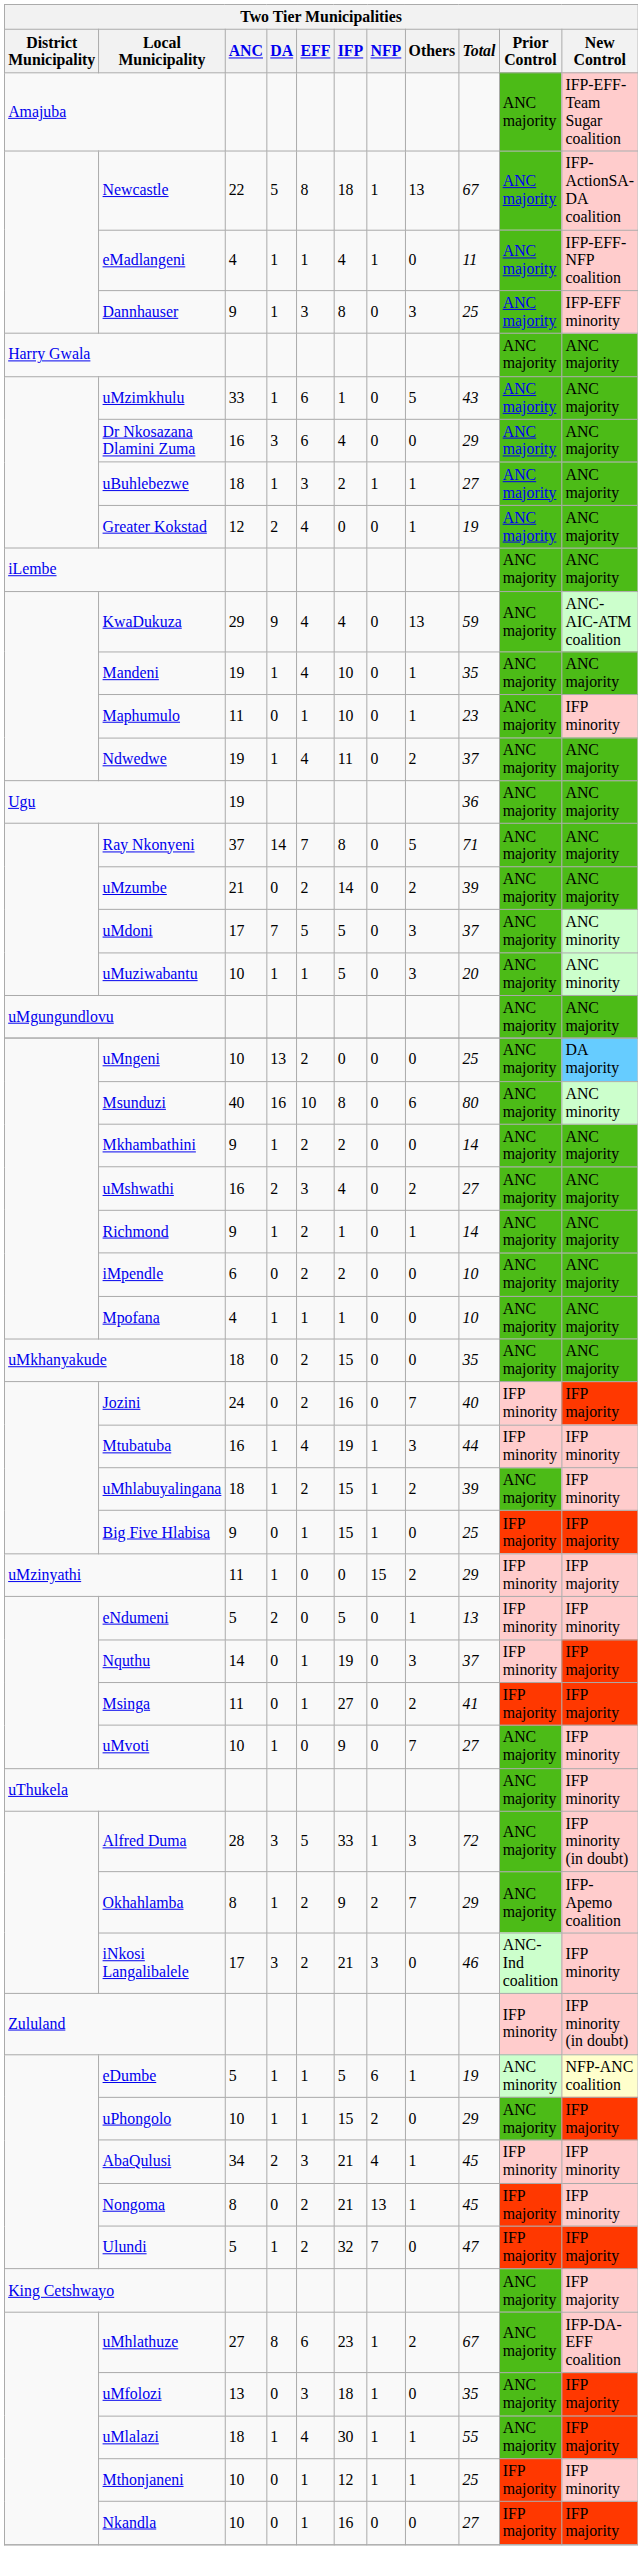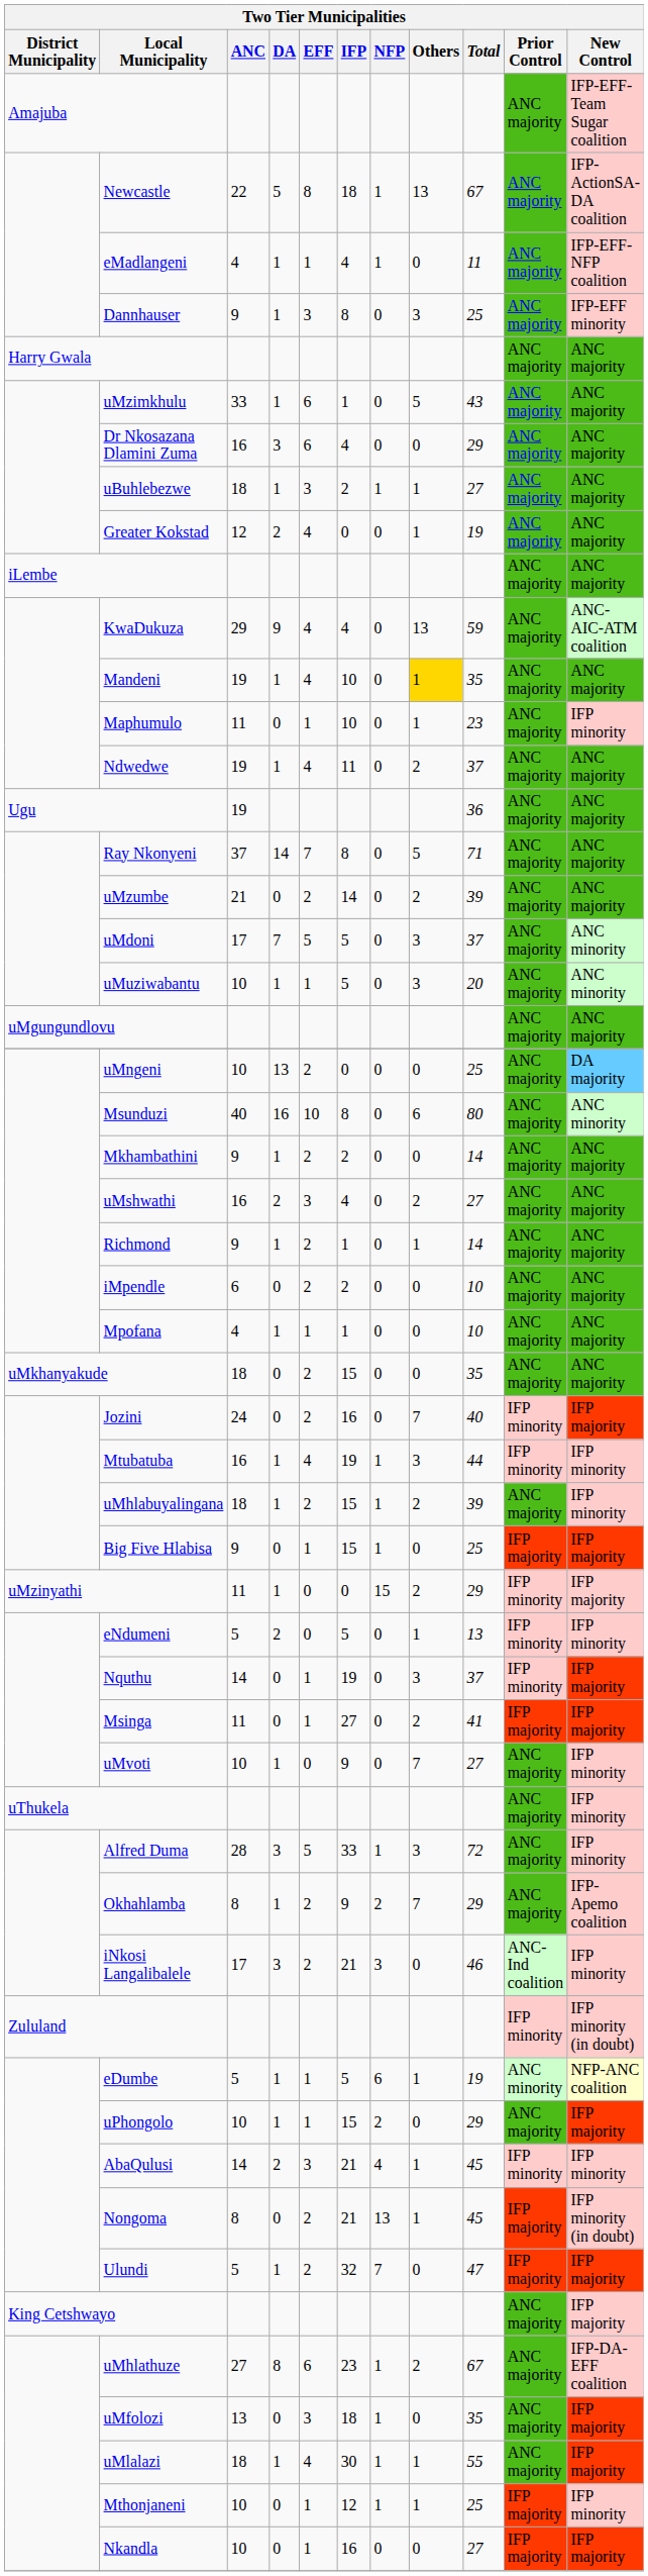 <table class="wikitable">
 <tr>
 <th colspan="11">Two Tier Municipalities</th>
 </tr>
 <tr>
 <th>District Municipality</th>
 <th>Local Municipality</th>
 <th><a href='#'>ANC</a></th>
 <th><a href='#'>DA</a></th>
 <th><a href='#'>EFF</a></th>
 <th><a href='#'>IFP</a></th>
 <th><a href='#'>NFP</a></th>
 <th>Others</th>
 <th><em>Total</em></th>
 <th>Prior Control</th>
 <th>New Control</th>
 </tr>
 <tr>
 <td colspan="2"><a href='#'>Amajuba</a></td>
 <td></td>
 <td></td>
 <td></td>
 <td></td>
 <td></td>
 <td></td>
 <td></td>
 <td style="background:#4CBB17;">ANC majority</td>
 <td style="background:#fcc;">IFP-EFF-Team Sugar coalition</td>
 </tr>
 <tr>
 <td rowspan="3"></td>
 <td><a href='#'>Newcastle</a></td>
 <td>22</td>
 <td>5</td>
 <td>8</td>
 <td>18</td>
 <td>1</td>
 <td>13</td>
 <td><em>67</em></td>
 <td style="background:#4CBB17;"><a href='#'>ANC majority</a></td>
 <td style="background:#fcc;">IFP-ActionSA-DA coalition</td>
 </tr>
 <tr>
 <td><a href='#'>eMadlangeni</a></td>
 <td>4</td>
 <td>1</td>
 <td>1</td>
 <td>4</td>
 <td>1</td>
 <td>0</td>
 <td><em>11</em></td>
 <td style="background:#4CBB17;"><a href='#'>ANC majority</a></td>
 <td style="background:#fcc;">IFP-EFF-NFP coalition</td>
 </tr>
 <tr>
 <td><a href='#'>Dannhauser</a></td>
 <td>9</td>
 <td>1</td>
 <td>3</td>
 <td>8</td>
 <td>0</td>
 <td>3</td>
 <td><em>25</em></td>
 <td style="background:#4CBB17;"><a href='#'>ANC majority</a></td>
 <td style="background:#fcc;">IFP-EFF minority</td>
 </tr>
 <tr>
 <td colspan="2"><a href='#'>Harry Gwala</a></td>
 <td></td>
 <td></td>
 <td></td>
 <td></td>
 <td></td>
 <td></td>
 <td></td>
 <td style="background:#4CBB17;">ANC majority</td>
 <td style="background:#4CBB17;">ANC majority</td>
 </tr>
 <tr>
 <td rowspan="4"></td>
 <td><a href='#'>uMzimkhulu</a></td>
 <td>33</td>
 <td>1</td>
 <td>6</td>
 <td>1</td>
 <td>0</td>
 <td>5</td>
 <td><em>43</em></td>
 <td style="background:#4CBB17;"><a href='#'>ANC majority</a></td>
 <td style="background:#4CBB17;">ANC majority</td>
 </tr>
 <tr>
 <td><a href='#'>Dr Nkosazana Dlamini Zuma</a></td>
 <td>16</td>
 <td>3</td>
 <td>6</td>
 <td>4</td>
 <td>0</td>
 <td>0</td>
 <td><em>29</em></td>
 <td style="background:#4CBB17;"><a href='#'>ANC majority</a></td>
 <td style="background:#4CBB17;">ANC majority</td>
 </tr>
 <tr>
 <td><a href='#'>uBuhlebezwe</a></td>
 <td>18</td>
 <td>1</td>
 <td>3</td>
 <td>2</td>
 <td>1</td>
 <td>1</td>
 <td><em>27</em></td>
 <td style="background:#4CBB17;"><a href='#'>ANC majority</a></td>
 <td style="background:#4CBB17">ANC majority</td>
 </tr>
 <tr>
 <td><a href='#'>Greater Kokstad</a></td>
 <td>12</td>
 <td>2</td>
 <td>4</td>
 <td>0</td>
 <td>0</td>
 <td>1</td>
 <td><em>19</em></td>
 <td style="background:#4CBB17;"><a href='#'>ANC majority</a></td>
 <td style="background:#4CBB17">ANC majority</td>
 </tr>
 <tr>
 <td colspan="2"><a href='#'>iLembe</a></td>
 <td></td>
 <td></td>
 <td></td>
 <td></td>
 <td></td>
 <td></td>
 <td></td>
 <td style="background:#4CBB17;">ANC majority</td>
 <td style="background:#4CBB17">ANC majority</td>
 </tr>
 <tr>
 <td rowspan="4"></td>
 <td><a href='#'>KwaDukuza</a></td>
 <td>29</td>
 <td>9</td>
 <td>4</td>
 <td>4</td>
 <td>0</td>
 <td>13</td>
 <td><em>59</em></td>
 <td style="background:#4CBB17;">ANC majority</td>
 <td style="background:#cfc;">ANC-AIC-ATM coalition</td>
 </tr>
 <tr>
 <td><a href='#'>Mandeni</a></td>
 <td>19</td>
 <td>1</td>
 <td>4</td>
 <td>10</td>
 <td>0</td>
-<td>1</td>
+<td style="background: gold;">1</td>
 <td><em>35</em></td>
 <td style="background:#4CBB17;">ANC majority</td>
 <td style="background:#4CBB17">ANC majority</td>
 </tr>
 <tr>
 <td><a href='#'>Maphumulo</a></td>
 <td>11</td>
 <td>0</td>
 <td>1</td>
 <td>10</td>
 <td>0</td>
 <td>1</td>
 <td><em>23</em></td>
 <td style="background:#4CBB17;">ANC majority</td>
 <td style="background:#fcc;">IFP minority</td>
 </tr>
 <tr>
 <td><a href='#'>Ndwedwe</a></td>
 <td>19</td>
 <td>1</td>
 <td>4</td>
 <td>11</td>
 <td>0</td>
 <td>2</td>
 <td><em>37</em></td>
 <td style="background:#4CBB17;">ANC majority</td>
 <td style="background:#4CBB17;">ANC majority</td>
 </tr>
 <tr>
 <td colspan="2"><a href='#'>Ugu</a></td>
 <td>19</td>
 <td></td>
 <td></td>
 <td></td>
 <td></td>
 <td></td>
 <td><em>36</em></td>
 <td style="background:#4CBB17;">ANC majority</td>
 <td style="background:#4CBB17;">ANC majority</td>
 </tr>
 <tr>
 <td rowspan="4"></td>
 <td><a href='#'>Ray Nkonyeni</a></td>
 <td>37</td>
 <td>14</td>
 <td>7</td>
 <td>8</td>
 <td>0</td>
 <td>5</td>
 <td><em>71</em></td>
 <td style="background:#4CBB17;">ANC majority</td>
 <td style="background:#4CBB17;">ANC majority</td>
 </tr>
 <tr>
 <td><a href='#'>uMzumbe</a></td>
 <td>21</td>
 <td>0</td>
 <td>2</td>
 <td>14</td>
 <td>0</td>
 <td>2</td>
 <td><em>39</em></td>
 <td style="background:#4CBB17;">ANC majority</td>
 <td style="background:#4CBB17;">ANC majority</td>
 </tr>
 <tr>
 <td><a href='#'>uMdoni</a></td>
 <td>17</td>
 <td>7</td>
 <td>5</td>
 <td>5</td>
 <td>0</td>
 <td>3</td>
 <td><em>37</em></td>
 <td style="background:#4CBB17;">ANC majority</td>
 <td style="background:#cfc;">ANC minority</td>
 </tr>
 <tr>
 <td><a href='#'>uMuziwabantu</a></td>
 <td>10</td>
 <td>1</td>
 <td>1</td>
 <td>5</td>
 <td>0</td>
 <td>3</td>
 <td><em>20</em></td>
 <td style="background:#4CBB17;">ANC majority</td>
 <td style="background:#cfc;">ANC minority</td>
 </tr>
 <tr>
 <td colspan="2"><a href='#'>uMgungundlovu</a></td>
 <td></td>
 <td></td>
 <td></td>
 <td></td>
 <td></td>
 <td></td>
 <td></td>
 <td style="background:#4CBB17;">ANC majority</td>
 <td style="background:#4CBB17;">ANC majority</td>
 </tr>
 <tr>
 </tr>
 <tr>
 <td rowspan="7"></td>
 <td><a href='#'>uMngeni</a></td>
 <td>10</td>
 <td>13</td>
 <td>2</td>
 <td>0</td>
 <td>0</td>
 <td>0</td>
 <td><em>25</em></td>
 <td style="background:#4CBB17;">ANC majority</td>
 <td style="background:#6cf;">DA majority</td>
 </tr>
 <tr>
 <td><a href='#'>Msunduzi</a></td>
 <td>40</td>
 <td>16</td>
 <td>10</td>
 <td>8</td>
 <td>0</td>
 <td>6</td>
 <td><em>80</em></td>
 <td style="background:#4CBB17;">ANC majority</td>
 <td style="background:#cfc;">ANC minority</td>
 </tr>
 <tr>
 <td><a href='#'>Mkhambathini</a></td>
 <td>9</td>
 <td>1</td>
 <td>2</td>
 <td>2</td>
 <td>0</td>
 <td>0</td>
 <td><em>14</em></td>
 <td style="background:#4CBB17;">ANC majority</td>
 <td style="background:#4CBB17;">ANC majority</td>
 </tr>
 <tr>
 <td><a href='#'>uMshwathi</a></td>
 <td>16</td>
 <td>2</td>
 <td>3</td>
 <td>4</td>
 <td>0</td>
 <td>2</td>
 <td><em>27</em></td>
 <td style="background:#4CBB17;">ANC majority</td>
 <td style="background:#4CBB17;">ANC majority</td>
 </tr>
 <tr>
 <td><a href='#'>Richmond</a></td>
 <td>9</td>
 <td>1</td>
 <td>2</td>
 <td>1</td>
 <td>0</td>
 <td>1</td>
 <td><em>14</em></td>
 <td style="background:#4CBB17;">ANC majority</td>
 <td style="background:#4CBB17;">ANC majority</td>
 </tr>
 <tr>
 <td><a href='#'>iMpendle</a></td>
 <td>6</td>
 <td>0</td>
 <td>2</td>
 <td>2</td>
 <td>0</td>
 <td>0</td>
 <td><em>10</em></td>
 <td style="background:#4CBB17;">ANC majority</td>
 <td style="background:#4CBB17;">ANC majority</td>
 </tr>
 <tr>
 <td><a href='#'>Mpofana</a></td>
 <td>4</td>
 <td>1</td>
 <td>1</td>
 <td>1</td>
 <td>0</td>
 <td>0</td>
 <td><em>10</em></td>
 <td style="background:#4CBB17;">ANC majority</td>
 <td style="background:#4CBB17;">ANC majority</td>
 </tr>
 <tr>
 <td colspan="2"><a href='#'>uMkhanyakude</a></td>
 <td>18</td>
 <td>0</td>
 <td>2</td>
 <td>15</td>
 <td>0</td>
 <td>0</td>
 <td><em>35</em></td>
 <td style="background:#4CBB17;">ANC majority</td>
 <td style="background:#4CBB17;">ANC majority</td>
 </tr>
 <tr>
 <td rowspan="4"></td>
 <td><a href='#'>Jozini</a></td>
 <td>24</td>
 <td>0</td>
 <td>2</td>
 <td>16</td>
 <td>0</td>
 <td>7</td>
 <td><em>40</em></td>
 <td style="background:#fcc;">IFP minority</td>
 <td style="background:#FF3800;">IFP majority</td>
 </tr>
 <tr>
 <td><a href='#'>Mtubatuba</a></td>
 <td>16</td>
 <td>1</td>
 <td>4</td>
 <td>19</td>
 <td>1</td>
 <td>3</td>
 <td><em>44</em></td>
 <td style="background:#fcc;">IFP minority</td>
 <td style="background:#fcc;">IFP minority</td>
 </tr>
 <tr>
 <td><a href='#'>uMhlabuyalingana</a></td>
 <td>18</td>
 <td>1</td>
 <td>2</td>
 <td>15</td>
 <td>1</td>
 <td>2</td>
 <td><em>39</em></td>
 <td style="background:#4CBB17;">ANC majority</td>
 <td style="background:#fcc;">IFP minority</td>
 </tr>
 <tr>
 <td><a href='#'>Big Five Hlabisa</a></td>
 <td>9</td>
 <td>0</td>
 <td>1</td>
 <td>15</td>
 <td>1</td>
 <td>0</td>
 <td><em>25</em></td>
 <td style="background:#FF3800;">IFP majority</td>
 <td style="background:#FF3800;">IFP majority</td>
 </tr>
 <tr>
 <td colspan="2"><a href='#'>uMzinyathi</a></td>
 <td>11</td>
 <td>1</td>
 <td>0</td>
 <td>0</td>
 <td>15</td>
 <td>2</td>
 <td><em>29</em></td>
 <td style="background:#fcc; ">IFP minority</td>
 <td style="background:#fcc;">IFP majority</td>
 </tr>
 <tr>
 <td rowspan="4"></td>
 <td><a href='#'>eNdumeni</a></td>
 <td>5</td>
 <td>2</td>
 <td>0</td>
 <td>5</td>
 <td>0</td>
 <td>1</td>
 <td><em>13</em></td>
 <td style="background:#fcc;">IFP minority</td>
 <td style="background:#fcc;">IFP minority</td>
 </tr>
 <tr>
 <td><a href='#'>Nquthu</a></td>
 <td>14</td>
 <td>0</td>
 <td>1</td>
 <td>19</td>
 <td>0</td>
 <td>3</td>
 <td><em>37</em></td>
 <td style="background:#fcc;">IFP minority</td>
 <td style="background:#FF3800;">IFP majority</td>
 </tr>
 <tr>
 <td><a href='#'>Msinga</a></td>
 <td>11</td>
 <td>0</td>
 <td>1</td>
 <td>27</td>
 <td>0</td>
 <td>2</td>
 <td><em>41</em></td>
 <td style="background:#FF3800;">IFP majority</td>
 <td style="background:#FF3800;">IFP majority</td>
 </tr>
 <tr>
 <td><a href='#'>uMvoti</a></td>
 <td>10</td>
 <td>1</td>
 <td>0</td>
 <td>9</td>
 <td>0</td>
 <td>7</td>
 <td><em>27</em></td>
 <td style="background:#4CBB17;">ANC majority</td>
 <td style="background:#fcc;">IFP minority</td>
 </tr>
 <tr>
 <td colspan="2"><a href='#'>uThukela</a></td>
 <td></td>
 <td></td>
 <td></td>
 <td></td>
 <td></td>
 <td></td>
 <td></td>
 <td style="background:#4CBB17;">ANC majority</td>
 <td style="background:#fcc;">IFP minority</td>
 </tr>
 <tr>
 <td rowspan="3"></td>
 <td><a href='#'>Alfred Duma</a></td>
 <td>28</td>
 <td>3</td>
 <td>5</td>
 <td>33</td>
 <td>1</td>
 <td>3</td>
 <td><em>72</em></td>
 <td style="background:#4CBB17;">ANC majority</td>
-<td style="background:#fcc;">IFP minority (in doubt)</td>
+<td style="background:#fcc;">IFP minority</td>
 </tr>
 <tr>
 <td><a href='#'>Okhahlamba</a></td>
 <td>8</td>
 <td>1</td>
 <td>2</td>
 <td>9</td>
 <td>2</td>
 <td>7</td>
 <td><em>29</em></td>
 <td style="background:#4CBB17;">ANC majority</td>
 <td style="background:#fcc;">IFP-Apemo coalition</td>
 </tr>
 <tr>
 <td><a href='#'>iNkosi Langalibalele</a></td>
 <td>17</td>
 <td>3</td>
 <td>2</td>
 <td>21</td>
 <td>3</td>
 <td>0</td>
 <td><em>46</em></td>
 <td style="background:#cfc;" s>ANC-Ind coalition</td>
 <td style="background:#fcc;">IFP minority</td>
 </tr>
 <tr>
 <td colspan="2"><a href='#'>Zululand</a></td>
 <td></td>
 <td></td>
 <td></td>
 <td></td>
 <td></td>
 <td></td>
 <td></td>
 <td style="background:#fcc;">IFP minority</td>
 <td style="background:#fcc;">IFP minority (in doubt)</td>
 </tr>
 <tr>
 <td rowspan="5"></td>
 <td><a href='#'>eDumbe</a></td>
 <td>5</td>
 <td>1</td>
 <td>1</td>
 <td>5</td>
 <td>6</td>
 <td>1</td>
 <td><em>19</em></td>
 <td style="background:#cfc;">ANC minority</td>
 <td style="background:#ffc;">NFP-ANC coalition</td>
 </tr>
 <tr>
 <td><a href='#'>uPhongolo</a></td>
 <td>10</td>
 <td>1</td>
 <td>1</td>
 <td>15</td>
 <td>2</td>
 <td>0</td>
 <td><em>29</em></td>
 <td style="background:#4CBB17;">ANC majority</td>
 <td style="background:#FF3800;">IFP majority</td>
 </tr>
 <tr>
 <td><a href='#'>AbaQulusi</a></td>
-<td>34</td>
+<td>14</td>
 <td>2</td>
 <td>3</td>
 <td>21</td>
 <td>4</td>
 <td>1</td>
 <td><em>45</em></td>
 <td style="background:#fcc;">IFP minority</td>
 <td style="background:#fcc;">IFP minority</td>
 </tr>
 <tr>
 <td><a href='#'>Nongoma</a></td>
 <td>8</td>
 <td>0</td>
 <td>2</td>
 <td>21</td>
 <td>13</td>
 <td>1</td>
 <td><em>45</em></td>
 <td style="background:#FF3800;">IFP majority</td>
-<td style="background:#fcc;">IFP minority</td>
+<td style="background:#fcc;">IFP minority (in doubt)</td>
 </tr>
 <tr>
 <td><a href='#'>Ulundi</a></td>
 <td>5</td>
 <td>1</td>
 <td>2</td>
 <td>32</td>
 <td>7</td>
 <td>0</td>
 <td><em>47</em></td>
 <td style="background:#FF3800;">IFP majority</td>
 <td style="background:#FF3800;">IFP majority</td>
 </tr>
 <tr>
 <td colspan="2"><a href='#'>King Cetshwayo</a></td>
 <td></td>
 <td></td>
 <td></td>
 <td></td>
 <td></td>
 <td></td>
 <td></td>
 <td style="background:#4CBB17;">ANC majority</td>
 <td style="background:#fcc;">IFP majority</td>
 </tr>
 <tr>
 <td rowspan="5"></td>
 <td><a href='#'>uMhlathuze</a></td>
 <td>27</td>
 <td>8</td>
 <td>6</td>
 <td>23</td>
 <td>1</td>
 <td>2</td>
 <td><em>67</em></td>
 <td style="background:#4CBB17;">ANC majority</td>
 <td style="background:#fcc;">IFP-DA-EFF coalition</td>
 </tr>
 <tr>
 <td><a href='#'>uMfolozi</a></td>
 <td>13</td>
 <td>0</td>
 <td>3</td>
 <td>18</td>
 <td>1</td>
 <td>0</td>
 <td><em>35</em></td>
 <td style="background:#4CBB17;">ANC majority</td>
 <td style="background:#FF3800;">IFP majority</td>
 </tr>
 <tr>
 <td><a href='#'>uMlalazi</a></td>
 <td>18</td>
 <td>1</td>
 <td>4</td>
 <td>30</td>
 <td>1</td>
 <td>1</td>
 <td><em>55</em></td>
 <td style="background:#4CBB17;">ANC majority</td>
 <td style="background:#FF3800;">IFP majority</td>
 </tr>
 <tr>
 <td><a href='#'>Mthonjaneni</a></td>
 <td>10</td>
 <td>0</td>
 <td>1</td>
 <td>12</td>
 <td>1</td>
 <td>1</td>
 <td><em>25</em></td>
 <td style="background:#FF3800;">IFP majority</td>
 <td style="background:#fcc;">IFP minority</td>
 </tr>
 <tr>
 <td><a href='#'>Nkandla</a></td>
 <td>10</td>
 <td>0</td>
 <td>1</td>
 <td>16</td>
 <td>0</td>
 <td>0</td>
 <td><em>27</em></td>
 <td style="background:#FF3800;">IFP majority</td>
 <td style="background:#FF3800;">IFP majority</td>
 </tr>
 <tr>
 </tr>
 </table>
